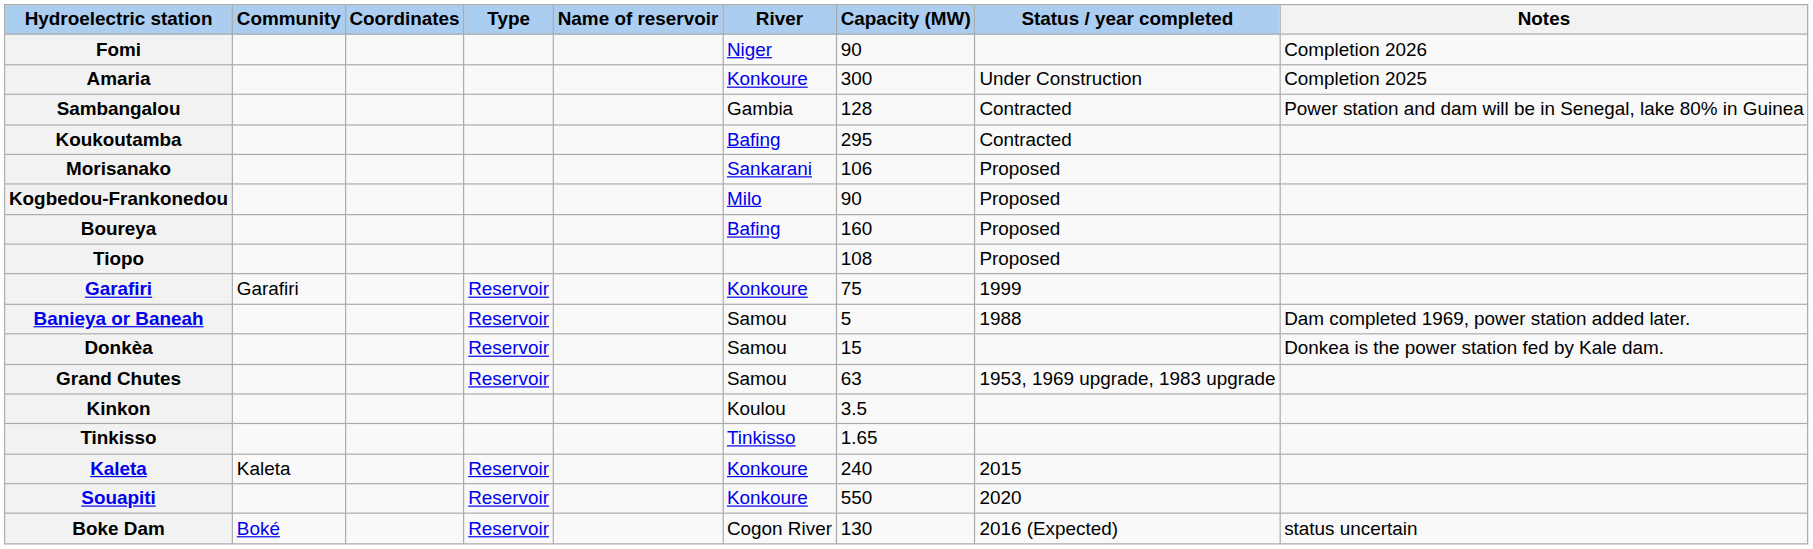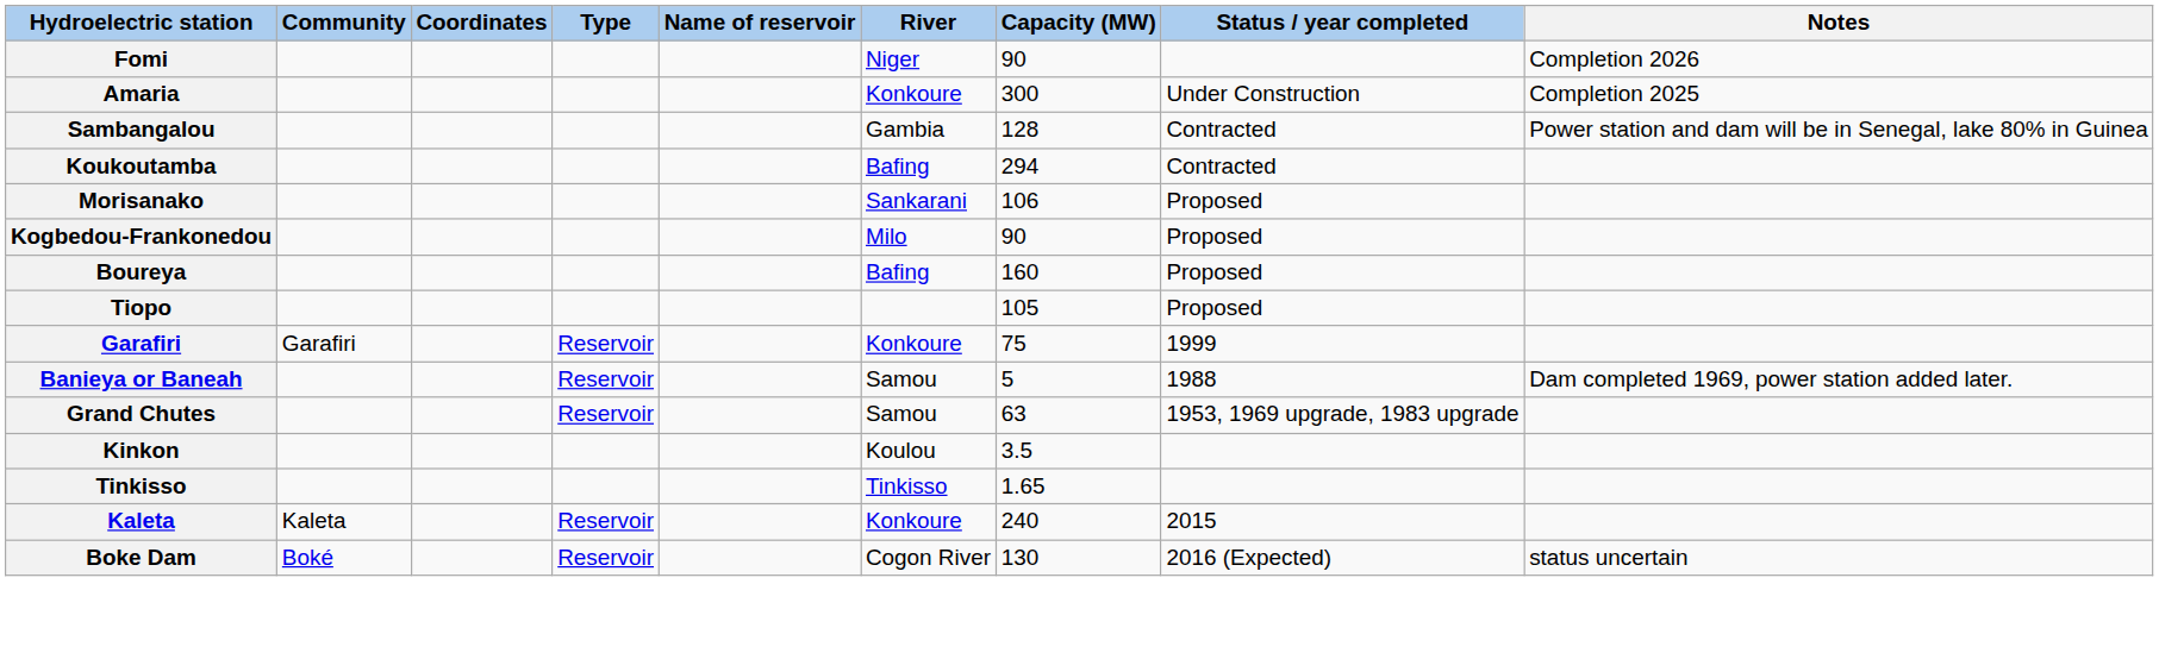 <table class="wikitable sortable">
 <tr>
 <th style="background-color:#ABCDEF;">Hydroelectric station</th>
 <th style="background-color:#ABCDEF;">Community</th>
 <th style="background-color:#ABCDEF;">Coordinates</th>
 <th style="background-color:#ABCDEF;">Type</th>
 <th style="background-color:#ABCDEF;">Name of reservoir</th>
 <th style="background-color:#ABCDEF;">River</th>
 <th style="background-color:#ABCDEF;">Capacity (MW)</th>
 <th style="background-color:#ABCDEF;">Status / year completed</th>
 <th>Notes</th>
 </tr>
 <tr>
 <th>Fomi</th>
 <td></td>
 <td></td>
 <td></td>
 <td></td>
 <td><a href='#'>Niger</a></td>
 <td>90</td>
 <td></td>
 <td>Completion 2026</td>
 </tr>
 <tr>
 <th>Amaria</th>
 <td></td>
 <td></td>
 <td></td>
 <td></td>
 <td><a href='#'>Konkoure</a></td>
 <td>300</td>
 <td>Under Construction</td>
 <td>Completion 2025</td>
 </tr>
 <tr>
 <th>Sambangalou</th>
 <td></td>
 <td></td>
 <td></td>
 <td></td>
 <td>Gambia</td>
 <td>128</td>
 <td>Contracted</td>
 <td>Power station and dam will be in Senegal, lake 80% in Guinea</td>
 </tr>
 <tr>
 <th>Koukoutamba</th>
 <td></td>
 <td></td>
 <td></td>
 <td></td>
 <td><a href='#'>Bafing</a></td>
-<td>295</td>
+<td>294</td>
 <td>Contracted</td>
 <td></td>
 </tr>
 <tr>
 <th>Morisanako</th>
 <td></td>
 <td></td>
 <td></td>
 <td></td>
 <td><a href='#'>Sankarani</a></td>
 <td>106</td>
 <td>Proposed</td>
 <td></td>
 </tr>
 <tr>
 <th>Kogbedou-Frankonedou</th>
 <td></td>
 <td></td>
 <td></td>
 <td></td>
 <td><a href='#'>Milo</a></td>
 <td>90</td>
 <td>Proposed</td>
 <td></td>
 </tr>
 <tr>
 <th>Boureya</th>
 <td></td>
 <td></td>
 <td></td>
 <td></td>
 <td><a href='#'>Bafing</a></td>
 <td>160</td>
 <td>Proposed</td>
 <td></td>
 </tr>
 <tr>
 <th>Tiopo</th>
 <td></td>
 <td></td>
 <td></td>
 <td></td>
 <td></td>
-<td>108</td>
+<td>105</td>
 <td>Proposed</td>
 <td></td>
 </tr>
 <tr>
 <th><a href='#'>Garafiri</a></th>
 <td>Garafiri</td>
 <td></td>
 <td><a href='#'>Reservoir</a></td>
 <td></td>
 <td><a href='#'>Konkoure</a></td>
 <td>75</td>
 <td>1999</td>
 <td></td>
 </tr>
 <tr>
 <th><strong><a href='#'>Banieya or Baneah</a></strong></th>
 <td></td>
 <td></td>
 <td><a href='#'>Reservoir</a></td>
 <td></td>
 <td>Samou</td>
 <td>5</td>
 <td>1988</td>
 <td>Dam completed 1969, power station added later.</td>
-</tr>
-<tr>
-<th>Donkèa</th>
-<td></td>
-<td></td>
-<td><a href='#'>Reservoir</a></td>
-<td></td>
-<td>Samou</td>
-<td>15</td>
-<td></td>
-<td>Donkea is the power station fed by Kale dam.</td>
 </tr>
 <tr>
 <th>Grand Chutes</th>
 <td></td>
 <td></td>
 <td><a href='#'>Reservoir</a></td>
 <td></td>
 <td>Samou</td>
 <td>63</td>
 <td>1953, 1969 upgrade, 1983 upgrade</td>
 <td></td>
 </tr>
 <tr>
 <th>Kinkon</th>
 <td></td>
 <td></td>
 <td></td>
 <td></td>
 <td>Koulou</td>
 <td>3.5</td>
 <td></td>
 <td></td>
 </tr>
 <tr>
 <th>Tinkisso</th>
 <td></td>
 <td></td>
 <td></td>
 <td></td>
 <td><a href='#'>Tinkisso</a></td>
 <td>1.65</td>
 <td></td>
 <td></td>
 </tr>
 <tr>
 <th><a href='#'>Kaleta</a></th>
 <td>Kaleta</td>
 <td></td>
 <td><a href='#'>Reservoir</a></td>
 <td></td>
 <td><a href='#'>Konkoure</a></td>
 <td>240</td>
 <td>2015</td>
 <td></td>
 </tr>
 <tr>
-<th><a href='#'>Souapiti</a></th>
-<td></td>
-<td></td>
-<td><a href='#'>Reservoir</a></td>
-<td></td>
-<td><a href='#'>Konkoure</a></td>
-<td>550</td>
-<td>2020</td>
-<td></td>
-</tr>
-<tr>
 <th>Boke Dam</th>
 <td><a href='#'>Boké</a></td>
 <td></td>
 <td><a href='#'>Reservoir</a></td>
 <td></td>
 <td>Cogon River </td>
 <td>130</td>
 <td>2016 (Expected)</td>
 <td>status uncertain</td>
 </tr>
 </table>
